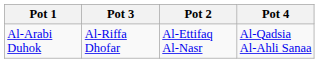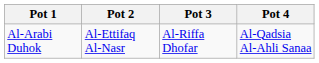 <table class="wikitable">
 <tr>
 <th width=25%>Pot 1</th>
+<th width=25%>Pot 2</th>
 <th width=25%>Pot 3</th>
-<th width=25%>Pot 2</th>
 <th width=25%>Pot 4</th>
 </tr>
 <tr>
 <td> <a href='#'>Al-Arabi</a><br> <a href='#'>Duhok</a></td>
+<td> <a href='#'>Al-Ettifaq</a><br> <a href='#'>Al-Nasr</a></td>
 <td> <a href='#'>Al-Riffa</a><br> <a href='#'>Dhofar</a></td>
-<td> <a href='#'>Al-Ettifaq</a><br> <a href='#'>Al-Nasr</a></td>
 <td> <a href='#'>Al-Qadsia</a><br> <a href='#'>Al-Ahli Sanaa</a></td>
 </tr>
 </table>
